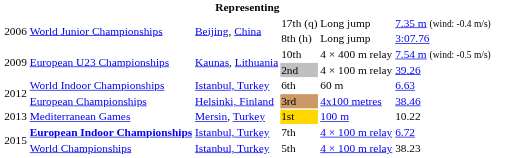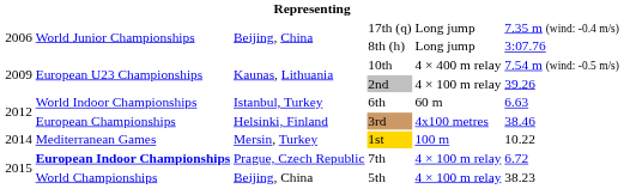 <table>
 <tr>
 <th colspan="6">Representing </th>
 </tr>
 <tr>
 <td rowspan=2>2006</td>
 <td rowspan=2><a href='#'>World Junior Championships</a></td>
 <td rowspan=2><a href='#'>Beijing</a>, <a href='#'>China</a></td>
 <td>17th (q)</td>
 <td>Long jump</td>
 <td><a href='#'>7.35 m</a>  <small>(wind: -0.4 m/s)</small></td>
 </tr>
 <tr>
 <td>8th (h)</td>
 <td>Long jump</td>
 <td><a href='#'>3:07.76</a></td>
 </tr>
 <tr>
 <td rowspan=2>2009</td>
 <td rowspan=2><a href='#'>European U23 Championships</a></td>
 <td rowspan=2><a href='#'>Kaunas</a>, <a href='#'>Lithuania</a></td>
 <td>10th</td>
 <td>4 × 400 m relay</td>
 <td><a href='#'>7.54 m</a> <small>(wind: -0.5 m/s)</small></td>
 </tr>
 <tr>
 <td bgcolor=silver>2nd</td>
 <td>4 × 100 m relay</td>
 <td><a href='#'>39.26</a></td>
 </tr>
 <tr>
 <td rowspan=2>2012</td>
 <td><a href='#'>World Indoor Championships</a></td>
 <td><a href='#'>Istanbul, Turkey</a></td>
 <td>6th</td>
 <td>60 m</td>
 <td><a href='#'>6.63</a></td>
 </tr>
 <tr>
 <td><a href='#'>European Championships</a></td>
 <td><a href='#'>Helsinki, Finland</a></td>
 <td bgcolor="CC9966">3rd</td>
 <td><a href='#'>4x100 metres</a></td>
 <td><a href='#'>38.46</a></td>
 </tr>
 <tr>
-<td>2013</td>
+<td>2014</td>
 <td><a href='#'>Mediterranean Games</a></td>
 <td><a href='#'>Mersin</a>, <a href='#'>Turkey</a></td>
 <td bgcolor=gold>1st</td>
 <td><a href='#'>100 m</a></td>
 <td>10.22</td>
 </tr>
 <tr>
 <td rowspan=2>2015</td>
 <td><strong><a href='#'>European Indoor Championships</a></strong></td>
-<td><a href='#'>Istanbul, Turkey</a></td>
+<td><a href='#'>Prague, Czech Republic</a></td>
 <td>7th</td>
 <td><a href='#'>4 × 100 m relay</a></td>
 <td><a href='#'>6.72</a></td>
 </tr>
 <tr>
 <td><a href='#'>World Championships</a></td>
-<td><a href='#'>Istanbul, Turkey</a></td>
+<td><a href='#'>Beijing</a>, China</td>
 <td>5th</td>
 <td><a href='#'>4 × 100 m relay</a></td>
 <td>38.23</td>
 </tr>
 </table>
